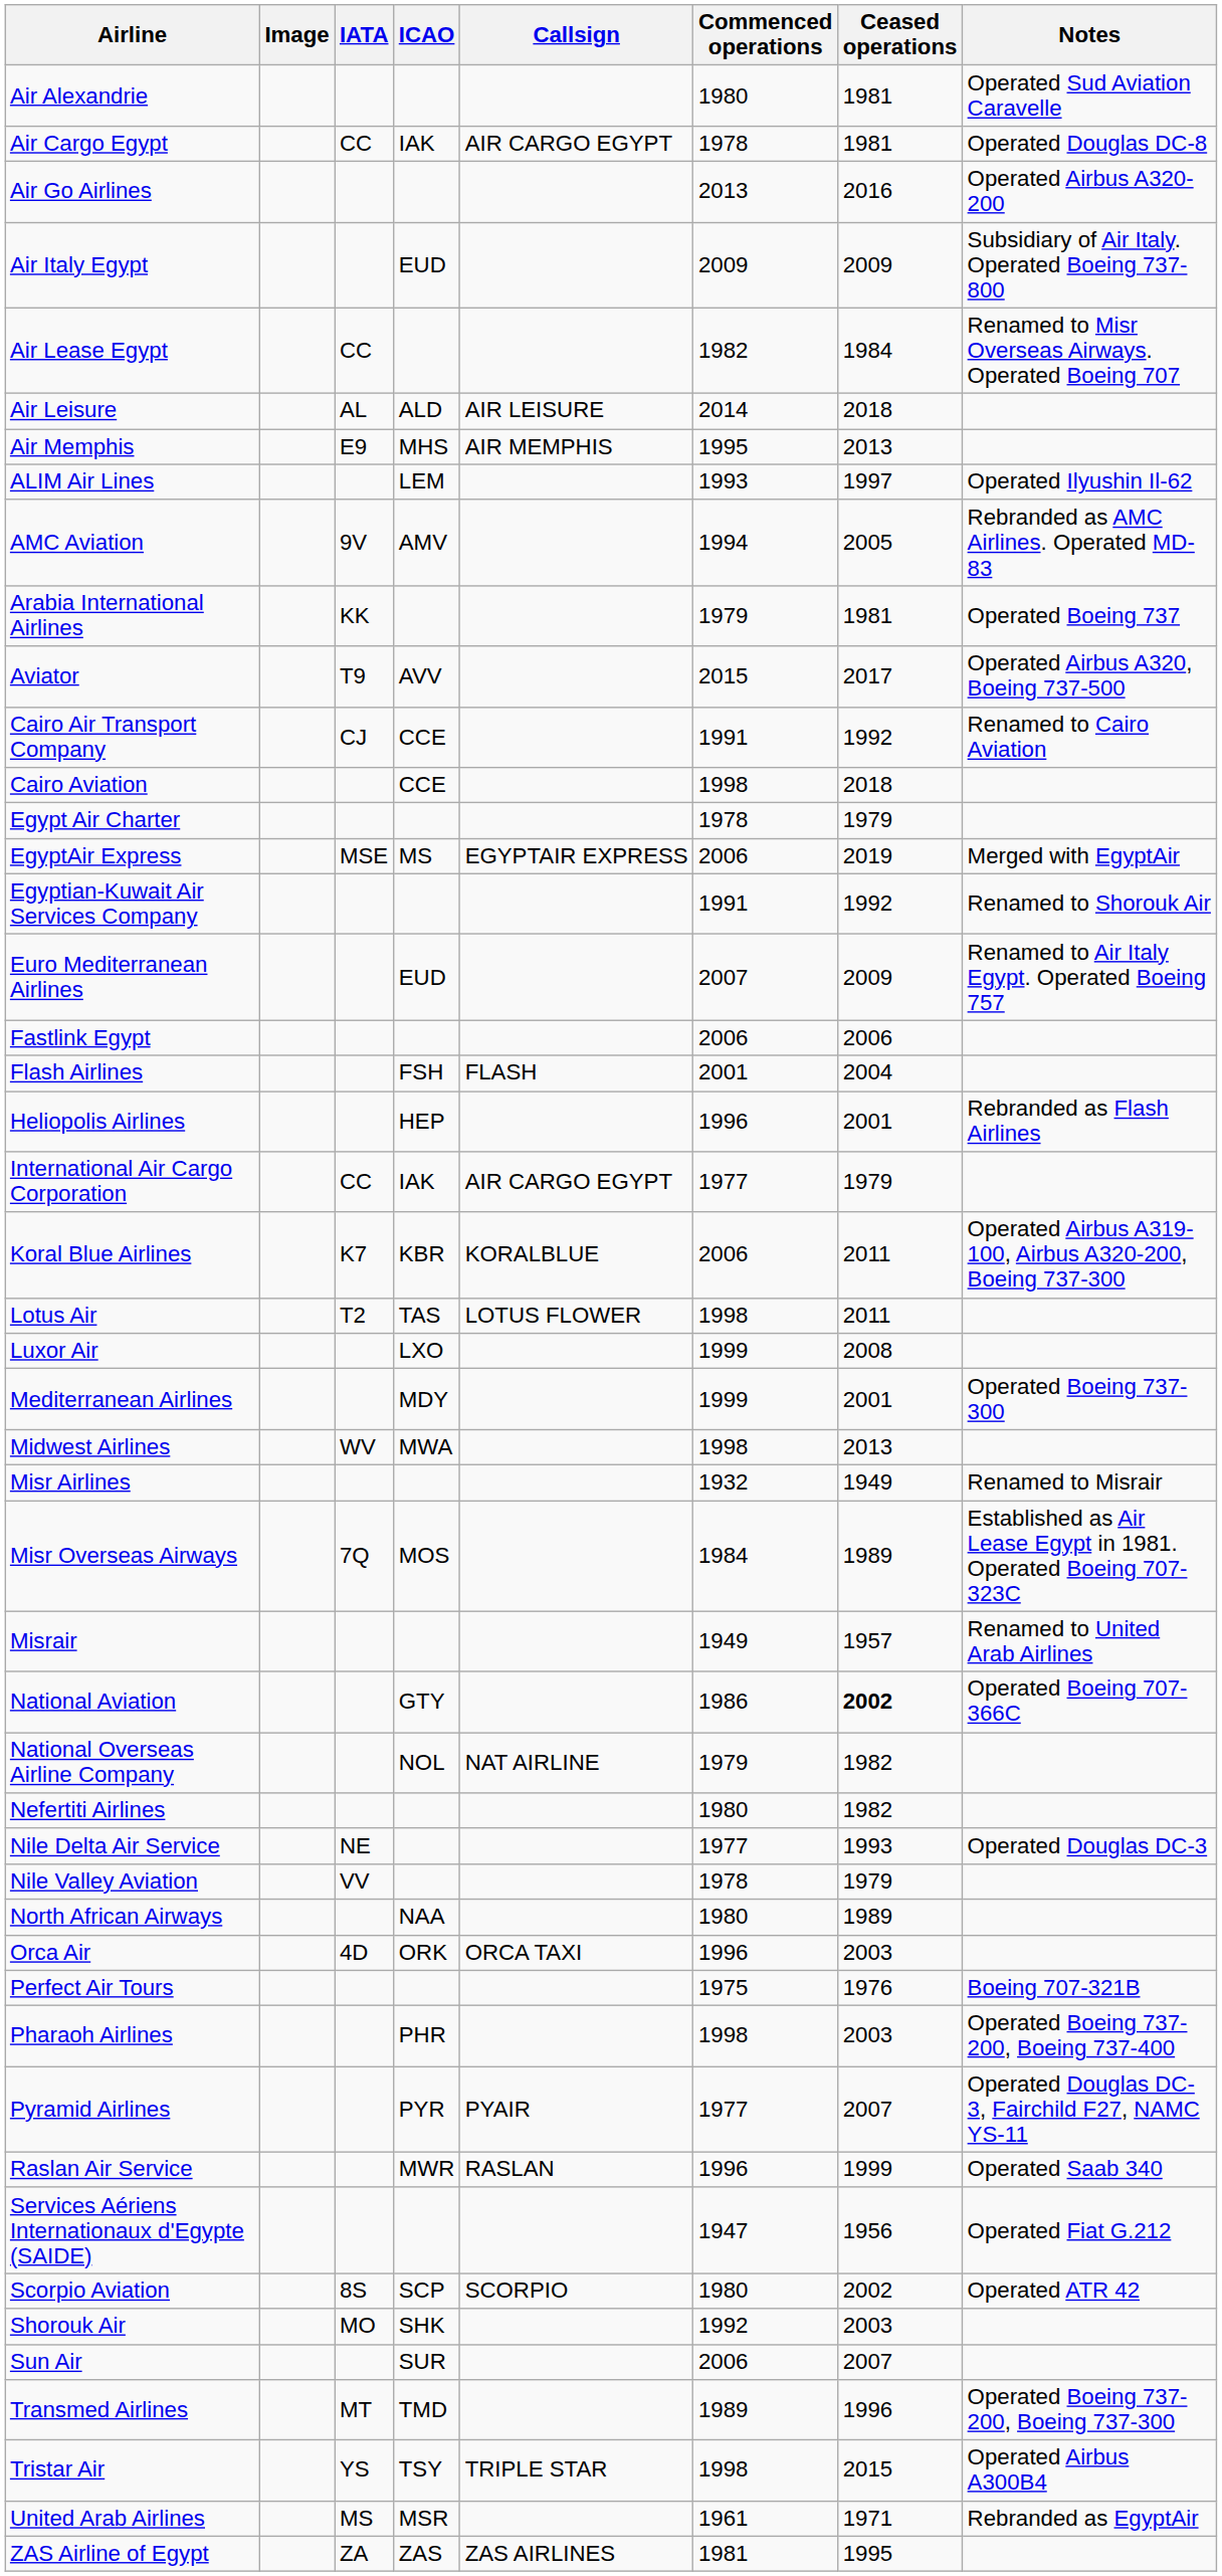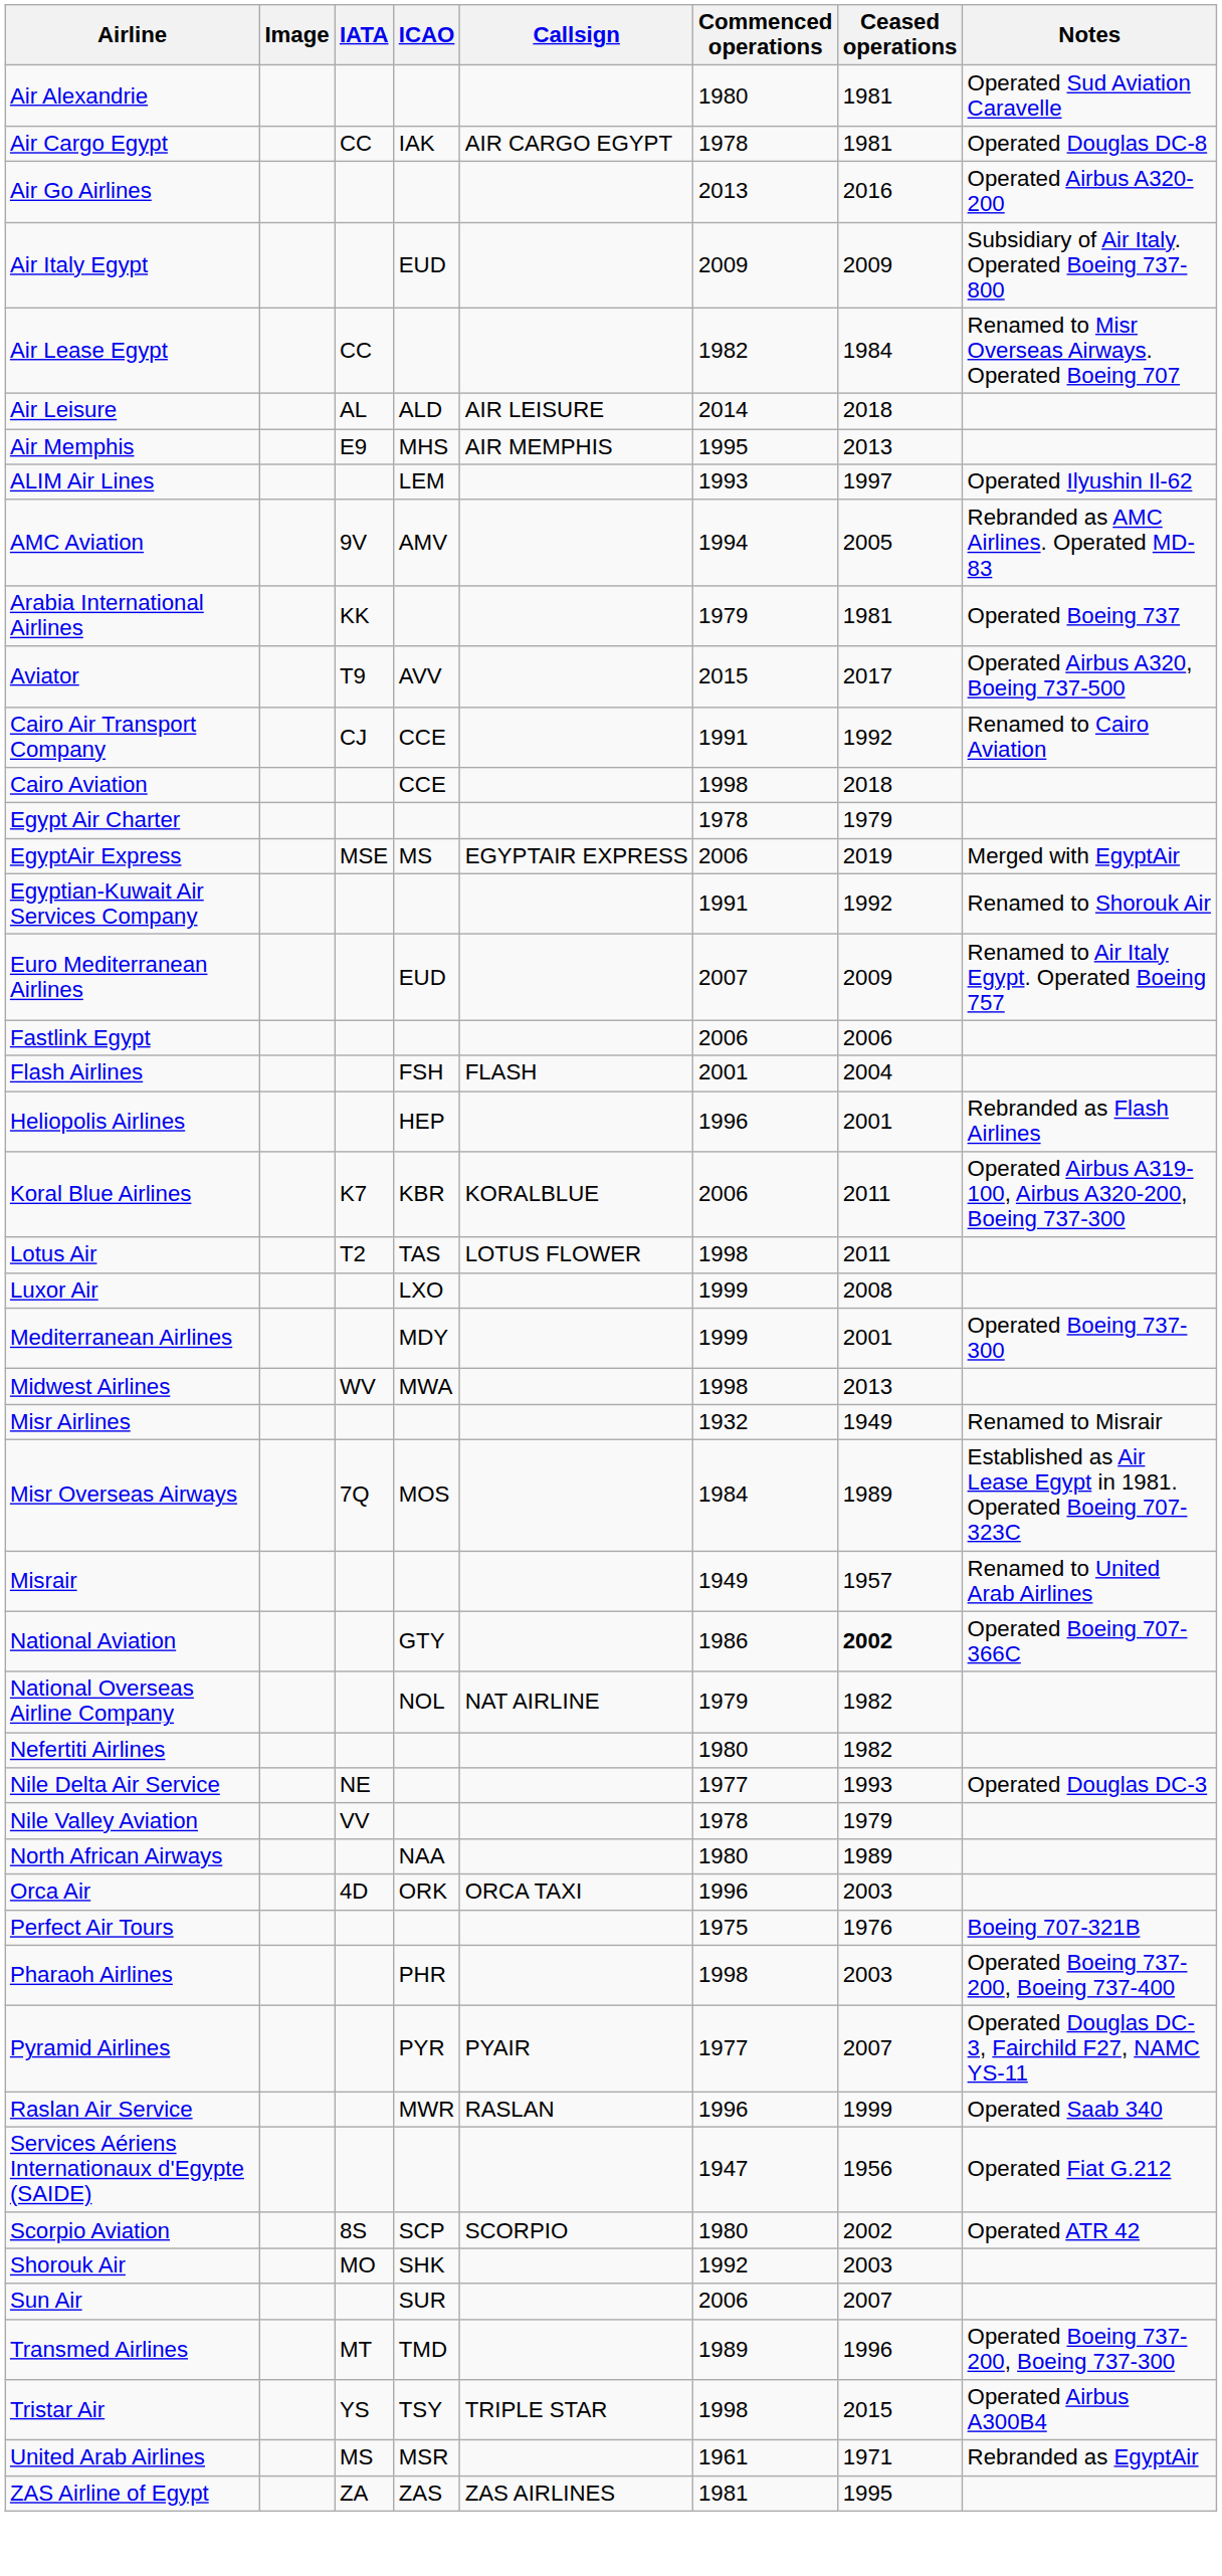 <table class="wikitable sortable" style="border-collapse:collapse; margin:auto;" border="1" cellpadding="3">
 <tr valign="middle">
 <th style="width:175px;">Airline</th>
 <th>Image</th>
 <th><a href='#'>IATA</a></th>
 <th><a href='#'>ICAO</a></th>
 <th><a href='#'>Callsign</a></th>
 <th>Commenced<br>operations</th>
 <th>Ceased<br>operations</th>
 <th style="width:175px;">Notes</th>
 </tr>
 <tr>
 <td><a href='#'>Air Alexandrie</a></td>
 <td></td>
 <td></td>
 <td></td>
 <td></td>
 <td>1980</td>
 <td>1981</td>
 <td>Operated <a href='#'>Sud Aviation Caravelle</a></td>
 </tr>
 <tr>
 <td><a href='#'>Air Cargo Egypt</a></td>
 <td></td>
 <td>CC</td>
 <td>IAK</td>
 <td>AIR CARGO EGYPT</td>
 <td>1978</td>
 <td>1981</td>
 <td>Operated <a href='#'>Douglas DC-8</a></td>
 </tr>
 <tr>
 <td><a href='#'>Air Go Airlines</a></td>
 <td></td>
 <td></td>
 <td></td>
 <td></td>
 <td>2013</td>
 <td>2016</td>
 <td>Operated <a href='#'>Airbus A320-200</a></td>
 </tr>
 <tr>
 <td><a href='#'>Air Italy Egypt</a></td>
 <td></td>
 <td></td>
 <td>EUD</td>
 <td></td>
 <td>2009</td>
 <td>2009</td>
 <td>Subsidiary of <a href='#'>Air Italy</a>. Operated <a href='#'>Boeing 737-800</a></td>
 </tr>
 <tr>
 <td><a href='#'>Air Lease Egypt</a></td>
 <td></td>
 <td>CC</td>
 <td></td>
 <td></td>
 <td>1982</td>
 <td>1984</td>
 <td>Renamed to <a href='#'>Misr Overseas Airways</a>. Operated <a href='#'>Boeing 707</a></td>
 </tr>
 <tr>
 <td><a href='#'>Air Leisure</a></td>
 <td></td>
 <td>AL</td>
 <td>ALD</td>
 <td>AIR LEISURE</td>
 <td>2014</td>
 <td>2018</td>
 <td></td>
 </tr>
 <tr>
 <td><a href='#'>Air Memphis</a></td>
 <td></td>
 <td>E9</td>
 <td>MHS</td>
 <td>AIR MEMPHIS</td>
 <td>1995</td>
 <td>2013</td>
 <td></td>
 </tr>
 <tr>
 <td><a href='#'>ALIM Air Lines</a></td>
 <td></td>
 <td></td>
 <td>LEM</td>
 <td></td>
 <td>1993</td>
 <td>1997</td>
 <td>Operated <a href='#'>Ilyushin Il-62</a></td>
 </tr>
 <tr>
 <td><a href='#'>AMC Aviation</a></td>
 <td></td>
 <td>9V</td>
 <td>AMV</td>
 <td></td>
 <td>1994</td>
 <td>2005</td>
 <td>Rebranded as <a href='#'>AMC Airlines</a>. Operated <a href='#'>MD-83</a></td>
 </tr>
 <tr>
 <td><a href='#'>Arabia International Airlines</a></td>
 <td></td>
 <td>KK</td>
 <td></td>
 <td></td>
 <td>1979</td>
 <td>1981</td>
 <td>Operated <a href='#'>Boeing 737</a></td>
 </tr>
 <tr>
 <td><a href='#'>Aviator</a></td>
 <td></td>
 <td>T9</td>
 <td>AVV</td>
 <td></td>
 <td>2015</td>
 <td>2017</td>
 <td>Operated <a href='#'>Airbus A320</a>, <a href='#'>Boeing 737-500</a></td>
 </tr>
 <tr>
 <td><a href='#'>Cairo Air Transport Company</a></td>
 <td></td>
 <td>CJ</td>
 <td>CCE</td>
 <td></td>
 <td>1991</td>
 <td>1992</td>
 <td>Renamed to <a href='#'>Cairo Aviation</a></td>
 </tr>
 <tr>
 <td><a href='#'>Cairo Aviation</a></td>
 <td></td>
 <td></td>
 <td>CCE</td>
 <td></td>
 <td>1998</td>
 <td>2018</td>
 <td></td>
 </tr>
 <tr>
 <td><a href='#'>Egypt Air Charter</a></td>
 <td></td>
 <td></td>
 <td></td>
 <td></td>
 <td>1978</td>
 <td>1979</td>
 <td></td>
 </tr>
 <tr>
 <td><a href='#'>EgyptAir Express</a></td>
 <td></td>
 <td>MSE</td>
 <td>MS</td>
 <td>EGYPTAIR EXPRESS</td>
 <td>2006</td>
 <td>2019</td>
 <td>Merged with <a href='#'>EgyptAir</a></td>
 </tr>
 <tr>
 <td><a href='#'>Egyptian-Kuwait Air Services Company</a></td>
 <td></td>
 <td></td>
 <td></td>
 <td></td>
 <td>1991</td>
 <td>1992</td>
 <td>Renamed to <a href='#'>Shorouk Air</a></td>
 </tr>
 <tr>
 <td><a href='#'>Euro Mediterranean Airlines</a></td>
 <td></td>
 <td></td>
 <td>EUD</td>
 <td></td>
 <td>2007</td>
 <td>2009</td>
 <td>Renamed to <a href='#'>Air Italy Egypt</a>. Operated <a href='#'>Boeing 757</a></td>
 </tr>
 <tr>
 <td><a href='#'>Fastlink Egypt</a></td>
 <td></td>
 <td></td>
 <td></td>
 <td></td>
 <td>2006</td>
 <td>2006</td>
 <td></td>
 </tr>
 <tr>
 <td><a href='#'>Flash Airlines</a></td>
 <td></td>
 <td></td>
 <td>FSH</td>
 <td>FLASH</td>
 <td>2001</td>
 <td>2004</td>
 <td></td>
 </tr>
 <tr>
 <td><a href='#'>Heliopolis Airlines</a></td>
 <td></td>
 <td></td>
 <td>HEP</td>
 <td></td>
 <td>1996</td>
 <td>2001</td>
 <td>Rebranded as <a href='#'>Flash Airlines</a></td>
-</tr>
-<tr>
-<td><a href='#'>International Air Cargo Corporation</a></td>
-<td></td>
-<td>CC</td>
-<td>IAK</td>
-<td>AIR CARGO EGYPT</td>
-<td>1977</td>
-<td>1979</td>
-<td></td>
 </tr>
 <tr>
 <td><a href='#'>Koral Blue Airlines</a></td>
 <td></td>
 <td>K7</td>
 <td>KBR</td>
 <td>KORALBLUE</td>
 <td>2006</td>
 <td>2011</td>
 <td>Operated <a href='#'>Airbus A319-100</a>, <a href='#'>Airbus A320-200</a>, <a href='#'>Boeing 737-300</a></td>
 </tr>
 <tr>
 <td><a href='#'>Lotus Air</a></td>
 <td></td>
 <td>T2</td>
 <td>TAS</td>
 <td>LOTUS FLOWER</td>
 <td>1998</td>
 <td>2011</td>
 <td></td>
 </tr>
 <tr>
 <td><a href='#'>Luxor Air</a></td>
 <td></td>
 <td></td>
 <td>LXO</td>
 <td></td>
 <td>1999</td>
 <td>2008</td>
 <td></td>
 </tr>
 <tr>
 <td><a href='#'>Mediterranean Airlines</a></td>
 <td></td>
 <td></td>
 <td>MDY</td>
 <td></td>
 <td>1999</td>
 <td>2001</td>
 <td>Operated <a href='#'>Boeing 737-300</a></td>
 </tr>
 <tr>
 <td><a href='#'>Midwest Airlines</a></td>
 <td></td>
 <td>WV</td>
 <td>MWA</td>
 <td></td>
 <td>1998</td>
 <td>2013</td>
 <td></td>
 </tr>
 <tr>
 <td><a href='#'>Misr Airlines</a></td>
 <td></td>
 <td></td>
 <td></td>
 <td></td>
 <td>1932</td>
 <td>1949</td>
 <td>Renamed to Misrair</td>
 </tr>
 <tr>
 <td><a href='#'>Misr Overseas Airways</a></td>
 <td></td>
 <td>7Q</td>
 <td>MOS</td>
 <td></td>
 <td>1984</td>
 <td>1989</td>
 <td>Established as <a href='#'>Air Lease Egypt</a> in 1981. Operated <a href='#'>Boeing 707-323C</a></td>
 </tr>
 <tr>
 <td><a href='#'>Misrair</a></td>
 <td></td>
 <td></td>
 <td></td>
 <td></td>
 <td>1949</td>
 <td>1957</td>
 <td>Renamed to <a href='#'>United Arab Airlines</a></td>
 </tr>
 <tr>
 <td><a href='#'>National Aviation</a></td>
 <td></td>
 <td></td>
 <td>GTY</td>
 <td></td>
 <td>1986</td>
 <td><strong>2002</strong></td>
 <td>Operated <a href='#'>Boeing 707-366C</a></td>
 </tr>
 <tr>
 <td><a href='#'>National Overseas Airline Company</a></td>
 <td></td>
 <td></td>
 <td>NOL</td>
 <td>NAT AIRLINE</td>
 <td>1979</td>
 <td>1982</td>
 <td></td>
 </tr>
 <tr>
 <td><a href='#'>Nefertiti Airlines</a></td>
 <td></td>
 <td></td>
 <td></td>
 <td></td>
 <td>1980</td>
 <td>1982</td>
 <td></td>
 </tr>
 <tr>
 <td><a href='#'>Nile Delta Air Service</a></td>
 <td></td>
 <td>NE</td>
 <td></td>
 <td></td>
 <td>1977</td>
 <td>1993</td>
 <td>Operated <a href='#'>Douglas DC-3</a></td>
 </tr>
 <tr>
 <td><a href='#'>Nile Valley Aviation</a></td>
 <td></td>
 <td>VV</td>
 <td></td>
 <td></td>
 <td>1978</td>
 <td>1979</td>
 <td></td>
 </tr>
 <tr>
 <td><a href='#'>North African Airways</a></td>
 <td></td>
 <td></td>
 <td>NAA</td>
 <td></td>
 <td>1980</td>
 <td>1989</td>
 <td></td>
 </tr>
 <tr>
 <td><a href='#'>Orca Air</a></td>
 <td></td>
 <td>4D</td>
 <td>ORK</td>
 <td>ORCA TAXI</td>
 <td>1996</td>
 <td>2003</td>
 <td></td>
 </tr>
 <tr>
 <td><a href='#'>Perfect Air Tours</a></td>
 <td></td>
 <td></td>
 <td></td>
 <td></td>
 <td>1975</td>
 <td>1976</td>
 <td><a href='#'>Boeing 707-321B</a></td>
 </tr>
 <tr>
 <td><a href='#'>Pharaoh Airlines</a></td>
 <td></td>
 <td></td>
 <td>PHR</td>
 <td></td>
 <td>1998</td>
 <td>2003</td>
 <td>Operated <a href='#'>Boeing 737-200</a>, <a href='#'>Boeing 737-400</a></td>
 </tr>
 <tr>
 <td><a href='#'>Pyramid Airlines</a></td>
 <td></td>
 <td></td>
 <td>PYR</td>
 <td>PYAIR</td>
 <td>1977</td>
 <td>2007</td>
 <td>Operated <a href='#'>Douglas DC-3</a>, <a href='#'>Fairchild F27</a>, <a href='#'>NAMC YS-11</a></td>
 </tr>
 <tr>
 <td><a href='#'>Raslan Air Service</a></td>
 <td></td>
 <td></td>
 <td>MWR</td>
 <td>RASLAN</td>
 <td>1996</td>
 <td>1999</td>
 <td>Operated <a href='#'>Saab 340</a></td>
 </tr>
 <tr>
 <td><a href='#'>Services Aériens Internationaux d'Egypte (SAIDE)</a></td>
 <td></td>
 <td></td>
 <td></td>
 <td></td>
 <td>1947</td>
 <td>1956</td>
 <td>Operated <a href='#'>Fiat G.212</a></td>
 </tr>
 <tr>
 <td><a href='#'>Scorpio Aviation</a></td>
 <td></td>
 <td>8S</td>
 <td>SCP</td>
 <td>SCORPIO</td>
 <td>1980</td>
 <td>2002</td>
 <td>Operated <a href='#'>ATR 42</a></td>
 </tr>
 <tr>
 <td><a href='#'>Shorouk Air</a></td>
 <td></td>
 <td>MO</td>
 <td>SHK</td>
 <td></td>
 <td>1992</td>
 <td>2003</td>
 <td></td>
 </tr>
 <tr>
 <td><a href='#'>Sun Air</a></td>
 <td></td>
 <td></td>
 <td>SUR</td>
 <td></td>
 <td>2006</td>
 <td>2007</td>
 <td></td>
 </tr>
 <tr>
 <td><a href='#'>Transmed Airlines</a></td>
 <td></td>
 <td>MT</td>
 <td>TMD</td>
 <td></td>
 <td>1989</td>
 <td>1996</td>
 <td>Operated <a href='#'>Boeing 737-200</a>, <a href='#'>Boeing 737-300</a></td>
 </tr>
 <tr>
 <td><a href='#'>Tristar Air</a></td>
 <td></td>
 <td>YS</td>
 <td>TSY</td>
 <td>TRIPLE STAR</td>
 <td>1998</td>
 <td>2015</td>
 <td>Operated <a href='#'>Airbus A300B4</a></td>
 </tr>
 <tr>
 <td><a href='#'>United Arab Airlines</a></td>
 <td></td>
 <td>MS</td>
 <td>MSR</td>
 <td></td>
 <td>1961</td>
 <td>1971</td>
 <td>Rebranded as <a href='#'>EgyptAir</a></td>
 </tr>
 <tr>
 <td><a href='#'>ZAS Airline of Egypt</a></td>
 <td></td>
 <td>ZA</td>
 <td>ZAS</td>
 <td>ZAS AIRLINES</td>
 <td>1981</td>
 <td>1995</td>
 <td></td>
 </tr>
 </table>
